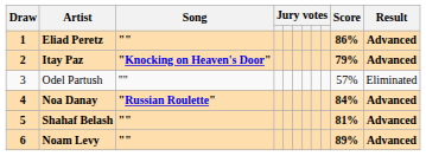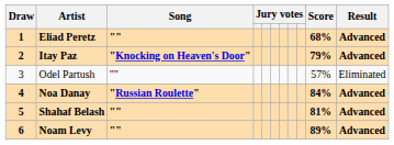 <table class="sortable wikitable" style="margin: 1em auto 1em auto; text-align:center; font-size:90%; line-height:18px;">
 <tr>
 <th rowspan="2">Draw</th>
 <th rowspan="2">Artist</th>
 <th rowspan="2">Song</th>
 <th colspan="6" class="unsortable">Jury votes</th>
 <th rowspan="2">Score</th>
 <th rowspan="2">Result</th>
 </tr>
 <tr>
 <th class="unsortable"></th>
 <th class="unsortable"></th>
 <th class="unsortable"></th>
 <th class="unsortable"></th>
 <th class="unsortable"></th>
 <th class="unsortable"></th>
 </tr>
 <tr style="font-weight:bold; background:navajowhite;">
 <td>1</td>
 <td align="left">Eliad Peretz</td>
 <td align="left">""</td>
 <td></td>
 <td></td>
 <td></td>
 <td></td>
 <td></td>
 <td></td>
-<td>86%</td>
+<td>68%</td>
 <td>Advanced</td>
 </tr>
 <tr style="font-weight:bold; background:navajowhite;">
 <td>2</td>
 <td align="left">Itay Paz</td>
 <td align="left">"<a href='#'>Knocking on Heaven's Door</a>"</td>
 <td></td>
 <td></td>
 <td></td>
 <td></td>
 <td></td>
 <td></td>
 <td>79%</td>
 <td>Advanced</td>
 </tr>
 <tr>
 <td>3</td>
 <td align="left">Odel Partush</td>
 <td align="left">""</td>
 <td></td>
 <td></td>
 <td></td>
 <td></td>
 <td></td>
 <td></td>
 <td>57%</td>
 <td>Eliminated</td>
 </tr>
 <tr style="font-weight:bold; background:navajowhite;">
 <td>4</td>
 <td align="left">Noa Danay</td>
 <td align="left">"<a href='#'>Russian Roulette</a>"</td>
 <td></td>
 <td></td>
 <td></td>
 <td></td>
 <td></td>
 <td></td>
 <td>84%</td>
 <td>Advanced</td>
 </tr>
 <tr style="font-weight:bold; background:navajowhite;">
 <td>5</td>
 <td align="left">Shahaf Belash</td>
 <td align="left">""</td>
 <td></td>
 <td></td>
 <td></td>
 <td></td>
 <td></td>
 <td></td>
 <td>81%</td>
 <td>Advanced</td>
 </tr>
 <tr style="font-weight:bold; background:navajowhite;">
 <td>6</td>
 <td align="left">Noam Levy</td>
 <td align="left">""</td>
 <td></td>
 <td></td>
 <td></td>
 <td></td>
 <td></td>
 <td></td>
 <td>89%</td>
 <td>Advanced</td>
 </tr>
 </table>
